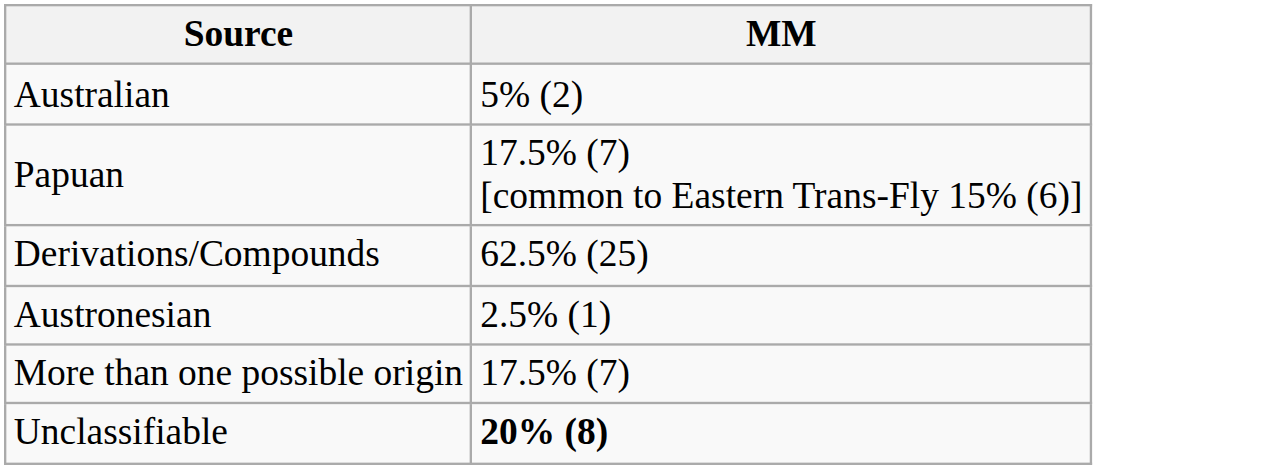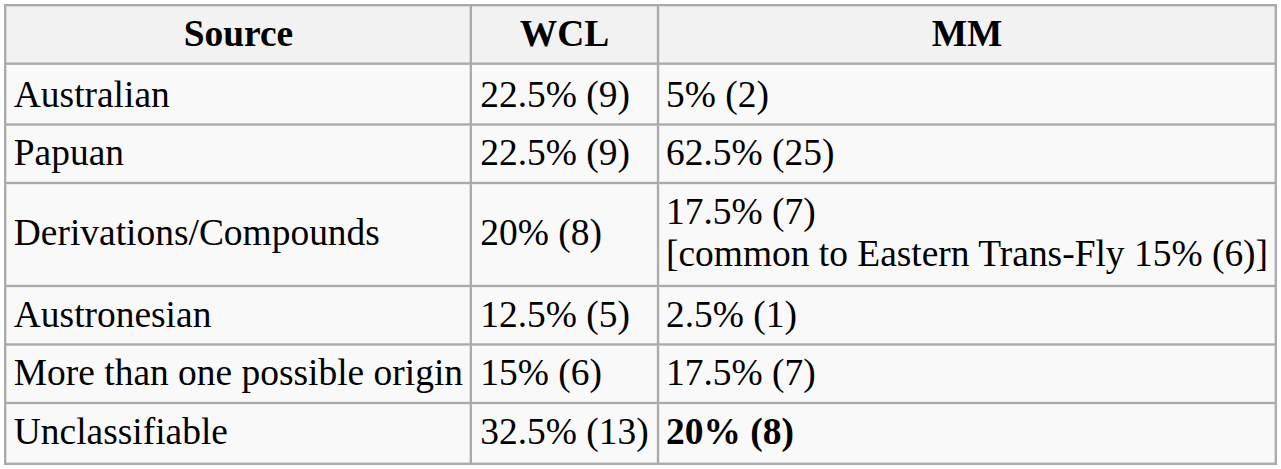 <table class="wikitable">
 <tr>
 <th>Source</th>
+<th>WCL</th>
 <th>MM</th>
 </tr>
 <tr>
 <td>Australian</td>
+<td>22.5% (9)</td>
 <td>5% (2)</td>
 </tr>
 <tr>
 <td>Papuan</td>
+<td>22.5% (9)</td>
+<td>62.5% (25)</td>
+</tr>
+<tr>
+<td>Derivations/Compounds</td>
+<td>20% (8)</td>
 <td>17.5% (7) <br> [common to Eastern Trans-Fly 15% (6)]</td>
 </tr>
 <tr>
-<td>Derivations/Compounds</td>
-<td>62.5% (25)</td>
-</tr>
-<tr>
 <td>Austronesian</td>
+<td>12.5% (5)</td>
 <td>2.5% (1)</td>
 </tr>
 <tr>
 <td>More than one possible origin</td>
+<td>15% (6)</td>
 <td>17.5% (7)</td>
 </tr>
 <tr>
 <td>Unclassifiable</td>
+<td>32.5% (13)</td>
 <td><strong>20% (8)</strong></td>
 </tr>
 </table>
